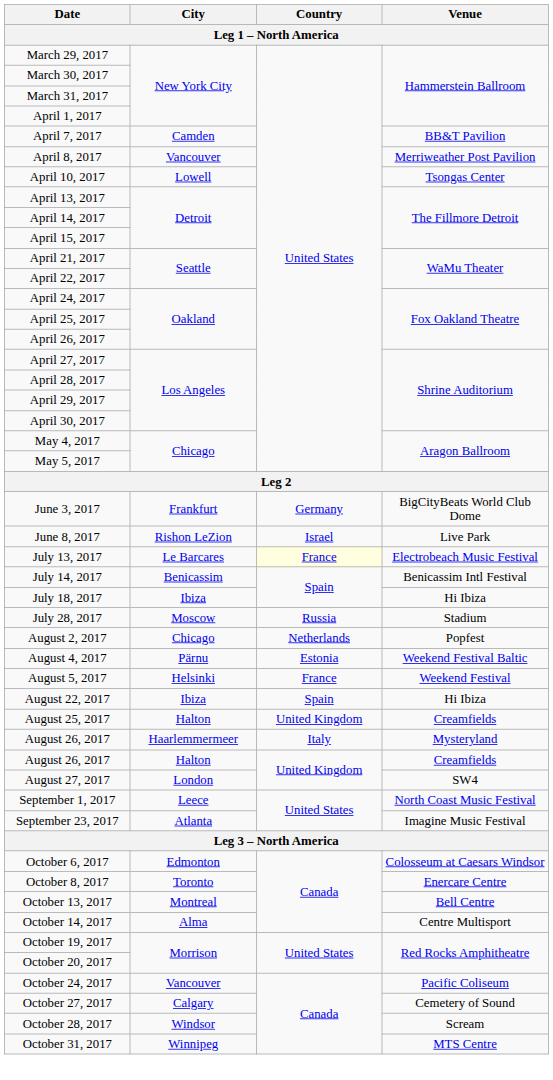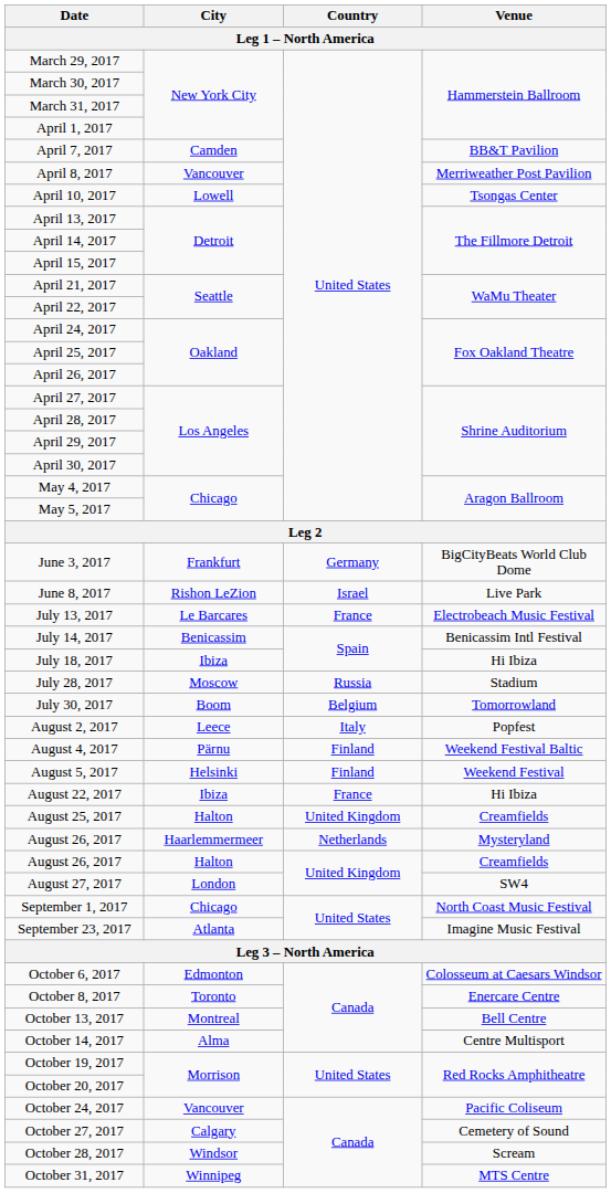 <table class="wikitable" style="text-align:center;">
 <tr>
 <th style="width:150px;">Date</th>
 <th style="width:150px;">City</th>
 <th style="width:150px;">Country</th>
 <th style="width:200px;">Venue</th>
 </tr>
 <tr style="background:#ddd;">
 <th colspan="4">Leg 1 – North America</th>
 </tr>
 <tr>
 <td>March 29, 2017</td>
 <td rowspan="4"><a href='#'>New York City</a></td>
 <td rowspan="21"><a href='#'>United States</a></td>
 <td rowspan="4"><a href='#'>Hammerstein Ballroom</a></td>
 </tr>
 <tr>
 <td>March 30, 2017</td>
 </tr>
 <tr>
 <td>March 31, 2017</td>
 </tr>
 <tr>
 <td>April 1, 2017</td>
 </tr>
 <tr>
 <td>April 7, 2017</td>
 <td><a href='#'>Camden</a></td>
 <td><a href='#'>BB&T Pavilion</a></td>
 </tr>
 <tr>
 <td>April 8, 2017</td>
 <td rowspan="1"><a href='#'>Vancouver</a></td>
 <td><a href='#'>Merriweather Post Pavilion</a></td>
 </tr>
 <tr>
 <td>April 10, 2017</td>
 <td><a href='#'>Lowell</a></td>
 <td><a href='#'>Tsongas Center</a></td>
 </tr>
 <tr>
 <td>April 13, 2017</td>
 <td rowspan="3"><a href='#'>Detroit</a></td>
 <td rowspan="3"><a href='#'>The Fillmore Detroit</a></td>
 </tr>
 <tr>
 <td>April 14, 2017</td>
 </tr>
 <tr>
 <td>April 15, 2017</td>
 </tr>
 <tr>
 <td>April 21, 2017</td>
 <td rowspan="2"><a href='#'>Seattle</a></td>
 <td rowspan="2"><a href='#'>WaMu Theater</a></td>
 </tr>
 <tr>
 <td>April 22, 2017</td>
 </tr>
 <tr>
 <td>April 24, 2017</td>
 <td rowspan="3"><a href='#'>Oakland</a></td>
 <td rowspan="3"><a href='#'>Fox Oakland Theatre</a></td>
 </tr>
 <tr>
 <td>April 25, 2017</td>
 </tr>
 <tr>
 <td>April 26, 2017</td>
 </tr>
 <tr>
 <td>April 27, 2017</td>
 <td rowspan="4"><a href='#'>Los Angeles</a></td>
 <td rowspan="4"><a href='#'>Shrine Auditorium</a></td>
 </tr>
 <tr>
 <td>April 28, 2017</td>
 </tr>
 <tr>
 <td>April 29, 2017</td>
 </tr>
 <tr>
 <td>April 30, 2017</td>
 </tr>
 <tr>
 <td>May 4, 2017</td>
 <td rowspan="2"><a href='#'>Chicago</a></td>
 <td rowspan="2"><a href='#'>Aragon Ballroom</a></td>
 </tr>
 <tr>
 <td>May 5, 2017</td>
 </tr>
 <tr>
 <th colspan="4">Leg 2</th>
 </tr>
 <tr>
 <td>June 3, 2017</td>
 <td rowspan="1"><a href='#'>Frankfurt</a></td>
 <td rowspan="1"><a href='#'>Germany</a></td>
 <td rowspan="1">BigCityBeats World Club Dome</td>
 </tr>
 <tr>
 <td>June 8, 2017</td>
 <td rowspan="1"><a href='#'>Rishon LeZion</a></td>
 <td rowspan="1"><a href='#'>Israel</a></td>
 <td rowspan="1">Live Park</td>
 </tr>
 <tr>
 <td>July 13, 2017</td>
 <td rowspan="1"><a href='#'>Le Barcares</a></td>
-<td rowspan="1" style="background: lightyellow;"><a href='#'>France</a></td>
+<td rowspan="1"><a href='#'>France</a></td>
 <td rowspan="1"><a href='#'>Electrobeach Music Festival</a></td>
 </tr>
 <tr>
 <td>July 14, 2017</td>
 <td rowspan="1"><a href='#'>Benicassim</a></td>
 <td rowspan="2"><a href='#'>Spain</a></td>
 <td rowspan="1">Benicassim Intl Festival</td>
 </tr>
 <tr>
 <td>July 18, 2017</td>
 <td rowspan="1"><a href='#'>Ibiza</a></td>
 <td rowspan="1">Hi Ibiza</td>
 </tr>
 <tr>
 <td>July 28, 2017</td>
 <td rowspan="1"><a href='#'>Moscow</a></td>
 <td rowspan="1"><a href='#'>Russia</a></td>
 <td rowspan="1">Stadium</td>
 </tr>
 <tr>
+<td>July 30, 2017</td>
+<td rowspan="1"><a href='#'>Boom</a></td>
+<td rowspan="1"><a href='#'>Belgium</a></td>
+<td rowspan="1"><a href='#'>Tomorrowland</a></td>
+</tr>
+<tr>
 <td>August 2, 2017</td>
-<td rowspan="1"><a href='#'>Chicago</a></td>
-<td rowspan="1"><a href='#'>Netherlands</a></td>
+<td rowspan="1"><a href='#'>Leece</a></td>
+<td rowspan="1"><a href='#'>Italy</a></td>
 <td rowspan="1">Popfest</td>
 </tr>
 <tr>
 <td>August 4, 2017</td>
 <td rowspan="1"><a href='#'>Pärnu</a></td>
-<td rowspan="1"><a href='#'>Estonia</a></td>
+<td rowspan="1"><a href='#'>Finland</a></td>
 <td rowspan="1"><a href='#'>Weekend Festival Baltic</a></td>
 </tr>
 <tr>
 <td>August 5, 2017</td>
 <td rowspan="1"><a href='#'>Helsinki</a></td>
-<td rowspan="1"><a href='#'>France</a></td>
+<td rowspan="1"><a href='#'>Finland</a></td>
 <td rowspan="1"><a href='#'>Weekend Festival</a></td>
 </tr>
 <tr>
 <td>August 22, 2017</td>
 <td rowspan="1"><a href='#'>Ibiza</a></td>
-<td rowspan="1"><a href='#'>Spain</a></td>
+<td rowspan="1"><a href='#'>France</a></td>
 <td rowspan="1">Hi Ibiza</td>
 </tr>
 <tr>
 <td>August 25, 2017</td>
 <td rowspan="1"><a href='#'>Halton</a></td>
 <td rowspan="1"><a href='#'>United Kingdom</a></td>
 <td rowspan="1"><a href='#'>Creamfields</a></td>
 </tr>
 <tr>
 <td>August 26, 2017</td>
 <td rowspan="1"><a href='#'>Haarlemmermeer</a></td>
-<td rowspan="1"><a href='#'>Italy</a></td>
+<td rowspan="1"><a href='#'>Netherlands</a></td>
 <td rowspan="1"><a href='#'>Mysteryland</a></td>
 </tr>
 <tr>
 <td>August 26, 2017</td>
 <td rowspan="1"><a href='#'>Halton</a></td>
 <td rowspan="2"><a href='#'>United Kingdom</a></td>
 <td rowspan="1"><a href='#'>Creamfields</a></td>
 </tr>
 <tr>
 <td>August 27, 2017</td>
 <td rowspan="1"><a href='#'>London</a></td>
 <td rowspan="1">SW4</td>
 </tr>
 <tr>
 <td>September 1, 2017</td>
-<td rowspan="1"><a href='#'>Leece</a></td>
+<td rowspan="1"><a href='#'>Chicago</a></td>
 <td rowspan="2"><a href='#'>United States</a></td>
 <td rowspan="1"><a href='#'>North Coast Music Festival</a></td>
 </tr>
 <tr>
 <td>September 23, 2017</td>
 <td rowspan="1"><a href='#'>Atlanta</a></td>
 <td rowspan="1">Imagine Music Festival</td>
 </tr>
 <tr>
 <th colspan="4">Leg 3 – North America</th>
 </tr>
 <tr>
 <td>October 6, 2017</td>
 <td rowspan="1"><a href='#'>Edmonton</a></td>
 <td rowspan="4"><a href='#'>Canada</a></td>
 <td rowspan="1"><a href='#'>Colosseum at Caesars Windsor</a></td>
 </tr>
 <tr>
 <td>October 8, 2017</td>
 <td rowspan="1"><a href='#'>Toronto</a></td>
 <td rowspan="1"><a href='#'>Enercare Centre</a></td>
 </tr>
 <tr>
 <td>October 13, 2017</td>
 <td rowspan="1"><a href='#'>Montreal</a></td>
 <td rowspan="1"><a href='#'>Bell Centre</a></td>
 </tr>
 <tr>
 <td>October 14, 2017</td>
 <td rowspan="1"><a href='#'>Alma</a></td>
 <td rowspan="1">Centre Multisport</td>
 </tr>
 <tr>
 <td>October 19, 2017</td>
 <td rowspan="2"><a href='#'>Morrison</a></td>
 <td rowspan="2"><a href='#'>United States</a></td>
 <td rowspan="2"><a href='#'>Red Rocks Amphitheatre</a></td>
 </tr>
 <tr>
 <td>October 20, 2017</td>
 </tr>
 <tr>
 <td>October 24, 2017</td>
 <td rowspan="1"><a href='#'>Vancouver</a></td>
 <td rowspan="4"><a href='#'>Canada</a></td>
 <td rowspan="1"><a href='#'>Pacific Coliseum</a></td>
 </tr>
 <tr>
 <td>October 27, 2017</td>
 <td rowspan="1"><a href='#'>Calgary</a></td>
 <td rowspan="1">Cemetery of Sound</td>
 </tr>
 <tr>
 <td>October 28, 2017</td>
 <td rowspan="1"><a href='#'>Windsor</a></td>
 <td rowspan="1">Scream</td>
 </tr>
 <tr>
 <td>October 31, 2017</td>
 <td rowspan="1"><a href='#'>Winnipeg</a></td>
 <td rowspan="1"><a href='#'>MTS Centre</a></td>
 </tr>
 </table>
